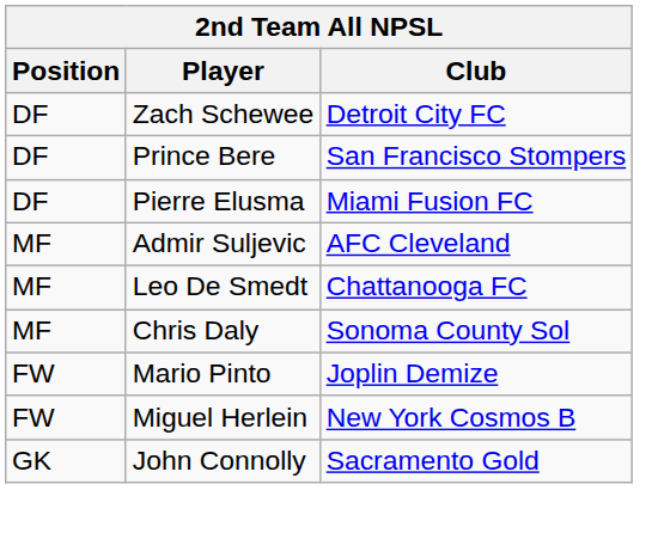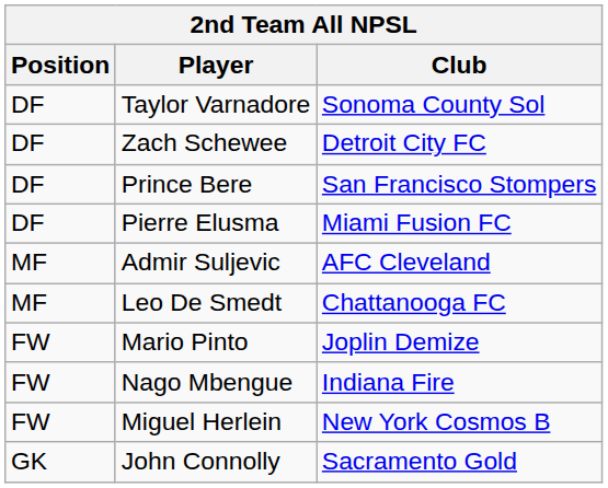 <table class="wikitable">
 <tr>
 <th colspan="3">2nd Team All NPSL</th>
 </tr>
 <tr>
 <th>Position</th>
 <th>Player</th>
 <th>Club</th>
+</tr>
+<tr>
+<td>DF</td>
+<td>Taylor Varnadore</td>
+<td><a href='#'>Sonoma County Sol</a></td>
 </tr>
 <tr>
 <td>DF</td>
 <td>Zach Schewee</td>
 <td><a href='#'>Detroit City FC</a></td>
 </tr>
 <tr>
 <td>DF</td>
 <td>Prince Bere</td>
 <td><a href='#'>San Francisco Stompers</a></td>
 </tr>
 <tr>
 <td>DF</td>
 <td>Pierre Elusma</td>
 <td><a href='#'>Miami Fusion FC</a></td>
 </tr>
 <tr>
 <td>MF</td>
 <td>Admir Suljevic</td>
 <td><a href='#'>AFC Cleveland</a></td>
 </tr>
 <tr>
 <td>MF</td>
 <td>Leo De Smedt</td>
 <td><a href='#'>Chattanooga FC</a></td>
 </tr>
 <tr>
-<td>MF</td>
-<td>Chris Daly</td>
-<td><a href='#'>Sonoma County Sol</a></td>
+<td>FW</td>
+<td>Mario Pinto</td>
+<td><a href='#'>Joplin Demize</a></td>
 </tr>
 <tr>
 <td>FW</td>
-<td>Mario Pinto</td>
-<td><a href='#'>Joplin Demize</a></td>
+<td>Nago Mbengue</td>
+<td><a href='#'>Indiana Fire</a></td>
 </tr>
 <tr>
 <td>FW</td>
 <td>Miguel Herlein</td>
 <td><a href='#'>New York Cosmos B</a></td>
 </tr>
 <tr>
 <td>GK</td>
 <td>John Connolly</td>
 <td><a href='#'>Sacramento Gold</a></td>
 </tr>
 </table>
